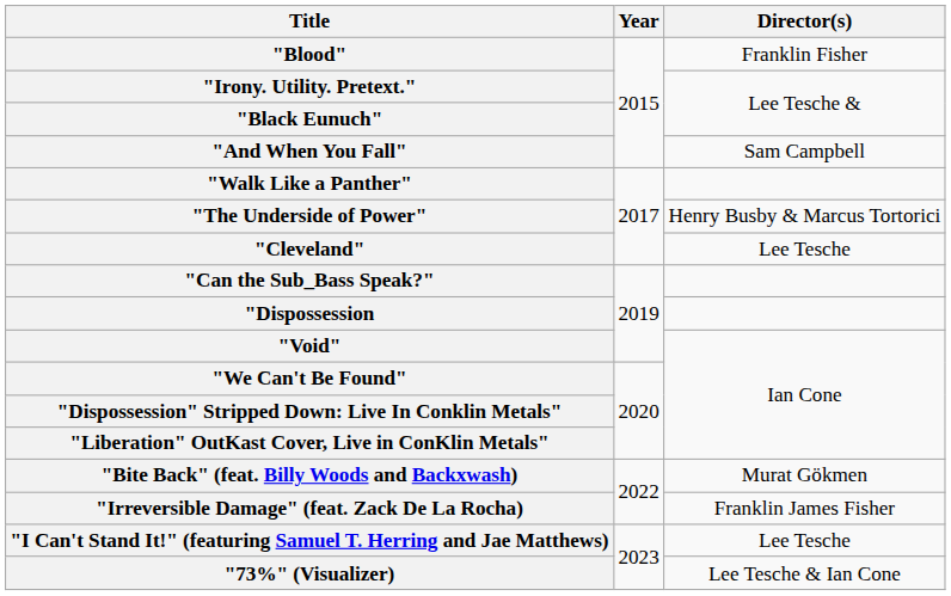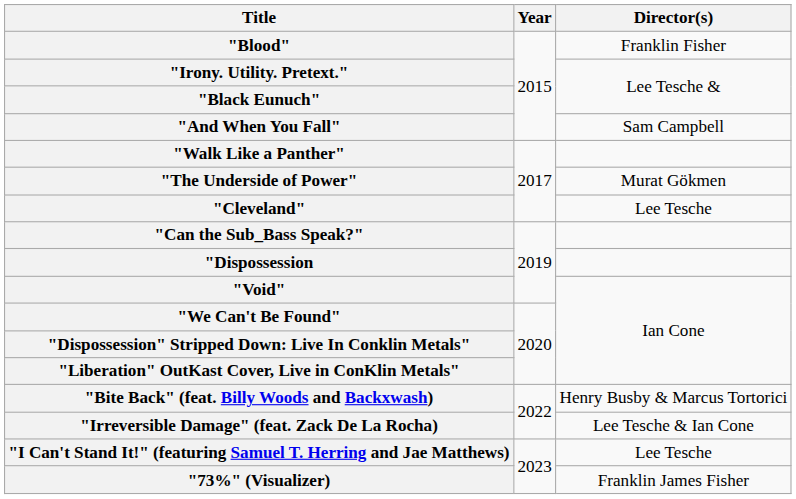 <table class="wikitable plainrowheaders" style="text-align:center">
 <tr>
 <th scope="col">Title</th>
 <th scope="col" style="width:1em;">Year</th>
 <th scope="col">Director(s)</th>
 </tr>
 <tr>
 <th scope="row">"Blood"</th>
 <td rowspan="4">2015</td>
 <td>Franklin Fisher</td>
 </tr>
 <tr>
 <th scope="row">"Irony. Utility. Pretext."</th>
 <td rowspan="2">Lee Tesche &  </td>
 </tr>
 <tr>
 <th scope="row">"Black Eunuch"</th>
 </tr>
 <tr>
 <th scope="row">"And When You Fall"</th>
 <td>Sam Campbell</td>
 </tr>
 <tr>
 <th scope="row">"Walk Like a Panther"</th>
 <td rowspan="3">2017</td>
 <td> </td>
 </tr>
 <tr>
 <th scope="row">"The Underside of Power"</th>
-<td>Henry Busby & Marcus Tortorici</td>
+<td>Murat Gökmen</td>
 </tr>
 <tr>
 <th scope="row">"Cleveland"</th>
 <td>Lee Tesche</td>
 </tr>
 <tr>
 <th scope="row">"Can the Sub_Bass Speak?"</th>
 <td rowspan="3">2019</td>
 <td> </td>
 </tr>
 <tr>
 <th scope="row">"Dispossession</th>
 <td></td>
 </tr>
 <tr>
 <th scope="row">"Void"</th>
 <td rowspan="4">Ian Cone</td>
 </tr>
 <tr>
 <th scope="row">"We Can't Be Found"</th>
 <td rowspan="3">2020</td>
 </tr>
 <tr>
 <th scope="row">"Dispossession" Stripped Down: Live In Conklin Metals"</th>
 </tr>
 <tr>
 <th scope="row">"Liberation" OutKast Cover, Live in ConKlin Metals"</th>
 </tr>
 <tr>
 <th scope="row">"Bite Back" (feat. <a href='#'>Billy Woods</a> and <a href='#'>Backxwash</a>)</th>
 <td rowspan="2">2022</td>
-<td>Murat Gökmen</td>
+<td>Henry Busby & Marcus Tortorici</td>
 </tr>
 <tr>
 <th scope="row">"Irreversible Damage" (feat. Zack De La Rocha)</th>
-<td>Franklin James Fisher</td>
+<td>Lee Tesche & Ian Cone</td>
 </tr>
 <tr>
 <th scope="row">"I Can't Stand It!" (featuring <a href='#'>Samuel T. Herring</a> and Jae Matthews)</th>
 <td rowspan="2">2023</td>
 <td>Lee Tesche</td>
 </tr>
 <tr>
 <th scope="row">"73%" (Visualizer)</th>
-<td>Lee Tesche & Ian Cone</td>
+<td>Franklin James Fisher</td>
 </tr>
 </table>
